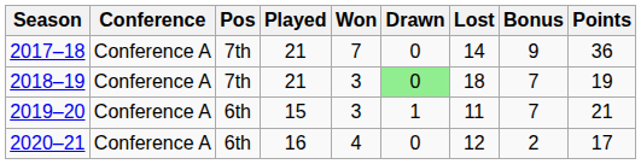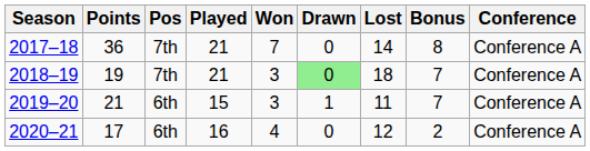 <table class="wikitable" style="text-align:center">
 <tr style="background:#ff9;">
 <th>Season</th>
-<th>Conference</th>
+<th>Points</th>
 <th>Pos</th>
 <th>Played</th>
 <th>Won</th>
 <th>Drawn</th>
 <th>Lost</th>
 <th>Bonus</th>
-<th>Points</th>
+<th>Conference</th>
 </tr>
 <tr>
 <td><a href='#'>2017–18</a></td>
-<td>Conference A</td>
+<td>36</td>
 <td>7th</td>
 <td>21</td>
 <td>7</td>
 <td>0</td>
 <td>14</td>
-<td>9</td>
-<td>36</td>
+<td>8</td>
+<td>Conference A</td>
 </tr>
 <tr>
 <td><a href='#'>2018–19</a></td>
-<td>Conference A</td>
+<td>19</td>
 <td>7th</td>
 <td>21</td>
 <td>3</td>
 <td style="background: lightgreen;">0</td>
 <td>18</td>
 <td>7</td>
-<td>19</td>
+<td>Conference A</td>
 </tr>
 <tr>
 <td><a href='#'>2019–20</a></td>
-<td>Conference A</td>
+<td>21</td>
 <td>6th</td>
 <td>15</td>
 <td>3</td>
 <td>1</td>
 <td>11</td>
 <td>7</td>
-<td>21</td>
+<td>Conference A</td>
 </tr>
 <tr>
 <td><a href='#'>2020–21</a></td>
-<td>Conference A</td>
+<td>17</td>
 <td>6th</td>
 <td>16</td>
 <td>4</td>
 <td>0</td>
 <td>12</td>
 <td>2</td>
-<td>17</td>
+<td>Conference A</td>
 </tr>
 </table>
